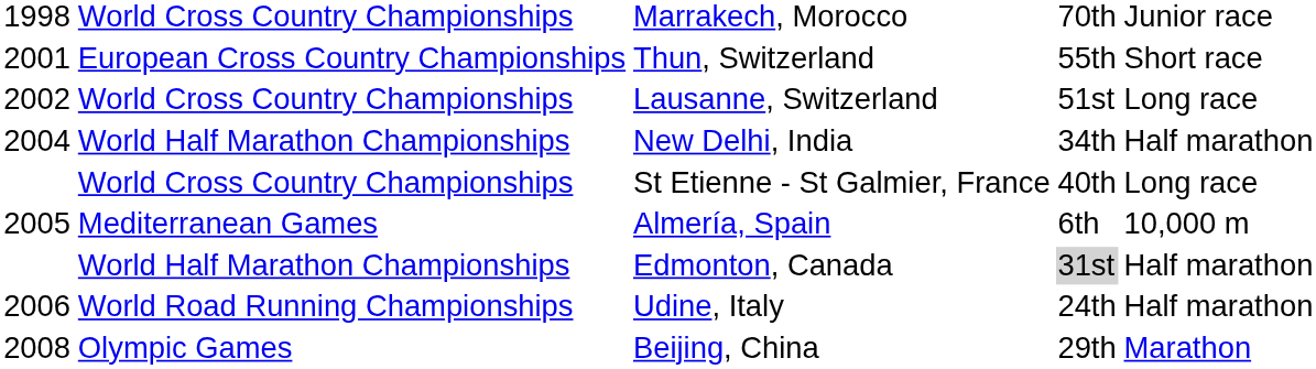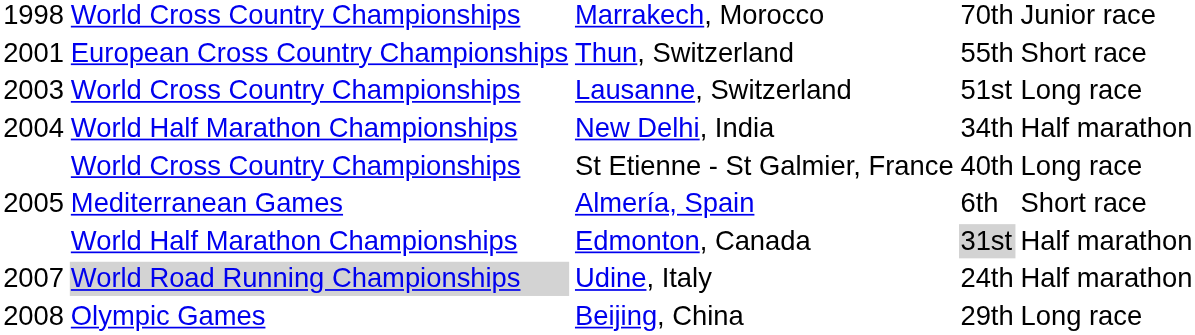 <table>
 <tr>
 <td>1998</td>
 <td><a href='#'>World Cross Country Championships</a></td>
 <td><a href='#'>Marrakech</a>, Morocco</td>
 <td>70th</td>
 <td>Junior race</td>
 </tr>
 <tr>
 <td>2001</td>
 <td><a href='#'>European Cross Country Championships</a></td>
 <td><a href='#'>Thun</a>, Switzerland</td>
 <td>55th</td>
 <td>Short race</td>
 </tr>
 <tr>
-<td>2002</td>
+<td>2003</td>
 <td><a href='#'>World Cross Country Championships</a></td>
 <td><a href='#'>Lausanne</a>, Switzerland</td>
 <td>51st</td>
 <td>Long race</td>
 </tr>
 <tr>
 <td>2004</td>
 <td><a href='#'>World Half Marathon Championships</a></td>
 <td><a href='#'>New Delhi</a>, India</td>
 <td>34th</td>
 <td>Half marathon</td>
 </tr>
 <tr>
 <td rowspan=3>2005</td>
 <td><a href='#'>World Cross Country Championships</a></td>
 <td>St Etienne - St Galmier, France</td>
 <td>40th</td>
 <td>Long race</td>
 </tr>
 <tr>
 <td><a href='#'>Mediterranean Games</a></td>
 <td><a href='#'>Almería, Spain</a></td>
 <td>6th</td>
-<td>10,000 m</td>
+<td>Short race</td>
 </tr>
 <tr>
 <td><a href='#'>World Half Marathon Championships</a></td>
 <td><a href='#'>Edmonton</a>, Canada</td>
 <td style="background: lightgrey;">31st</td>
 <td>Half marathon</td>
 </tr>
 <tr>
-<td>2006</td>
-<td><a href='#'>World Road Running Championships</a></td>
+<td>2007</td>
+<td style="background: lightgrey;"><a href='#'>World Road Running Championships</a></td>
 <td><a href='#'>Udine</a>, Italy</td>
 <td>24th</td>
 <td>Half marathon</td>
 </tr>
 <tr>
 <td>2008</td>
 <td><a href='#'>Olympic Games</a></td>
 <td><a href='#'>Beijing</a>, China</td>
 <td>29th</td>
-<td><a href='#'>Marathon</a></td>
+<td>Long race</td>
 </tr>
 </table>
